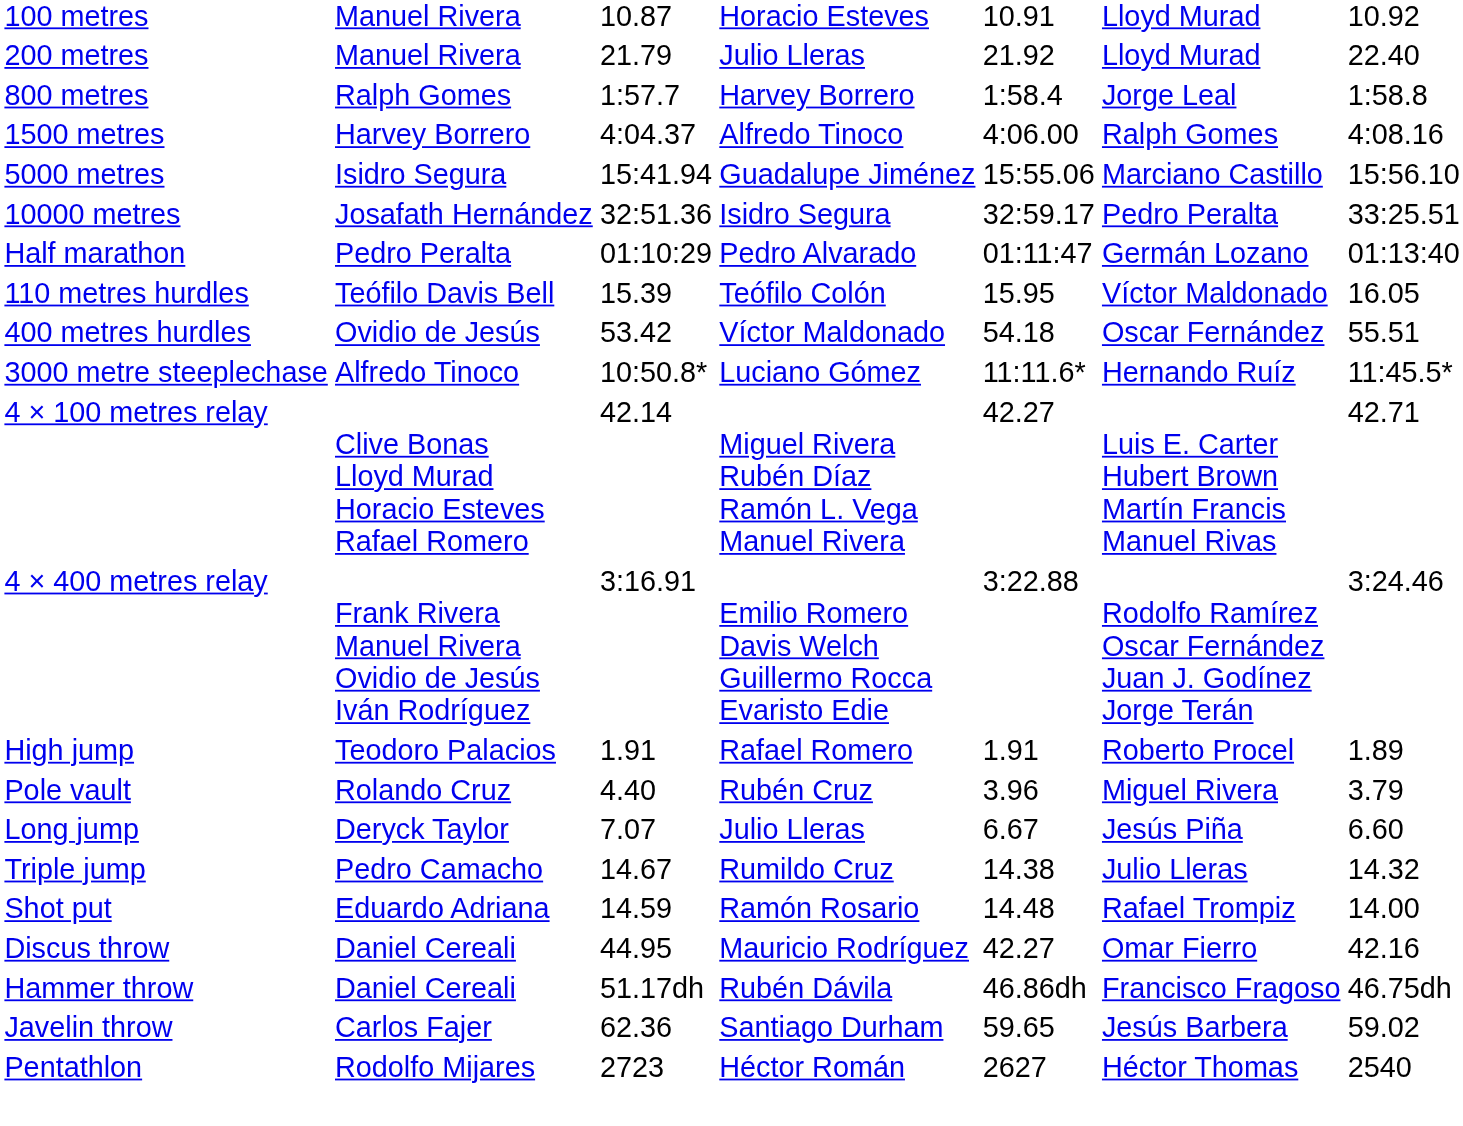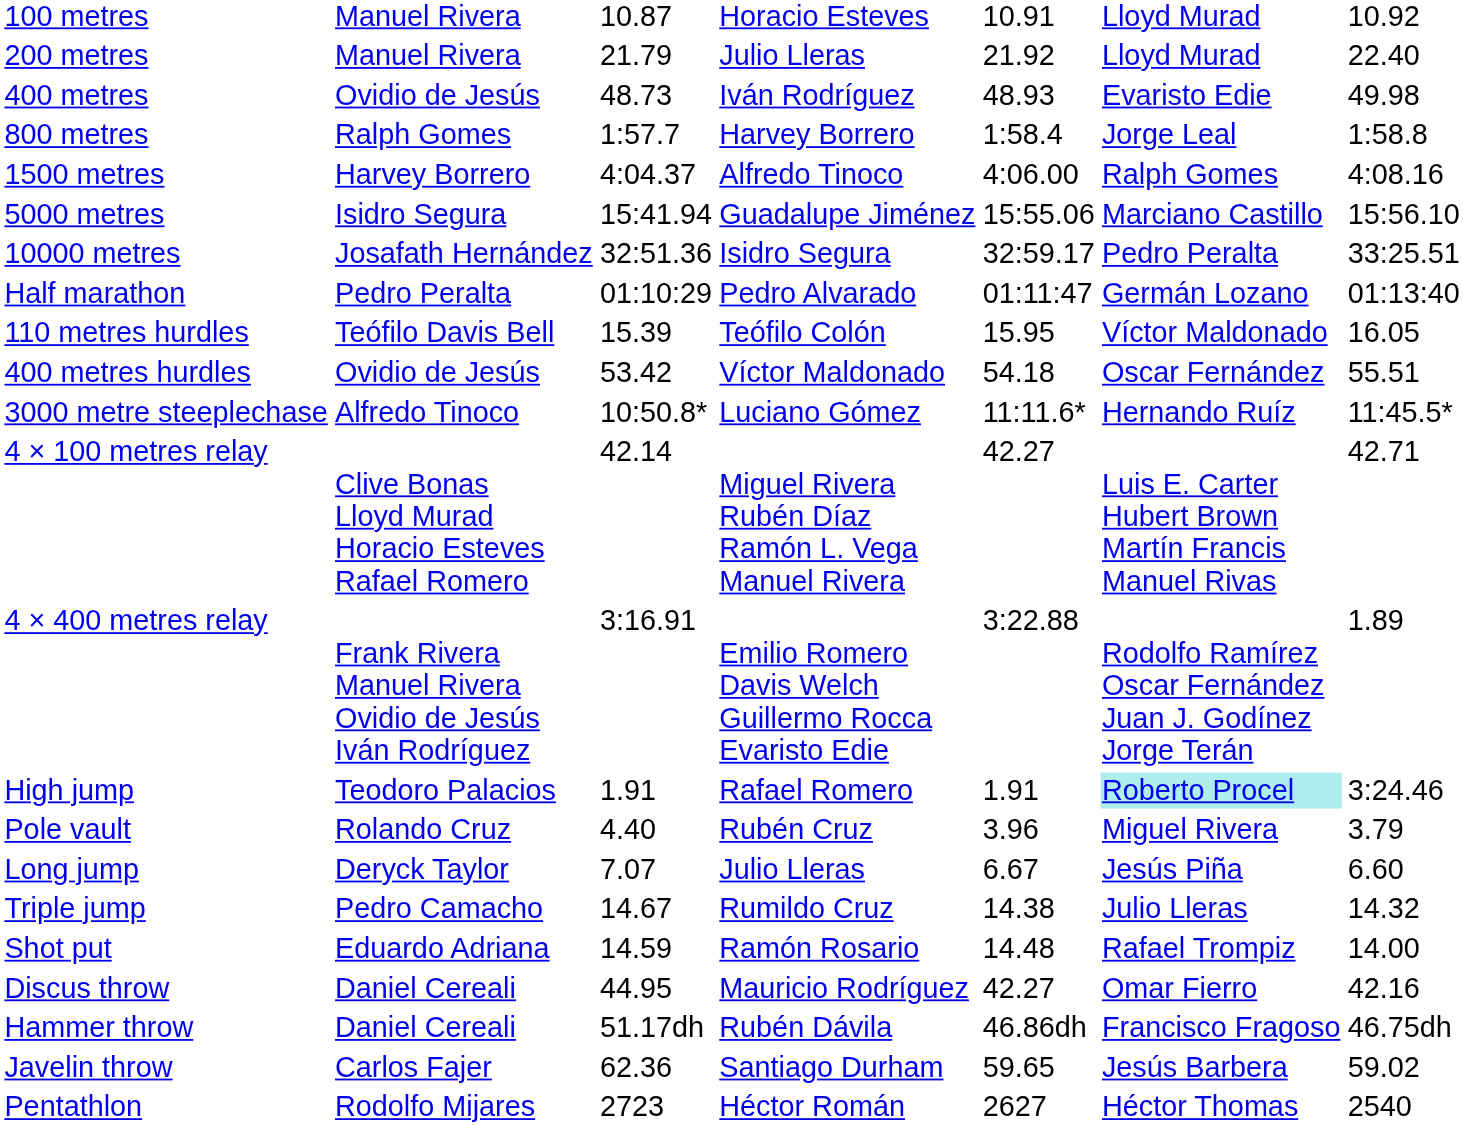 <table>
 <tr>
 <td><a href='#'>100 metres</a></td>
 <td><a href='#'>Manuel Rivera</a><br> </td>
 <td>10.87</td>
 <td><a href='#'>Horacio Esteves</a><br> </td>
 <td>10.91</td>
 <td><a href='#'>Lloyd Murad</a><br> </td>
 <td>10.92</td>
 </tr>
 <tr>
 <td><a href='#'>200 metres</a></td>
 <td><a href='#'>Manuel Rivera</a><br> </td>
 <td>21.79</td>
 <td><a href='#'>Julio Lleras</a><br> </td>
 <td>21.92</td>
 <td><a href='#'>Lloyd Murad</a><br> </td>
 <td>22.40</td>
+</tr>
+<tr>
+<td><a href='#'>400 metres</a></td>
+<td><a href='#'>Ovidio de Jesús</a><br> </td>
+<td>48.73</td>
+<td><a href='#'>Iván Rodríguez</a><br> </td>
+<td>48.93</td>
+<td><a href='#'>Evaristo Edie</a><br> </td>
+<td>49.98</td>
 </tr>
 <tr>
 <td><a href='#'>800 metres</a></td>
 <td><a href='#'>Ralph Gomes</a><br> </td>
 <td>1:57.7</td>
 <td><a href='#'>Harvey Borrero</a><br> </td>
 <td>1:58.4</td>
 <td><a href='#'>Jorge Leal</a><br> </td>
 <td>1:58.8</td>
 </tr>
 <tr>
 <td><a href='#'>1500 metres</a></td>
 <td><a href='#'>Harvey Borrero</a><br> </td>
 <td>4:04.37</td>
 <td><a href='#'>Alfredo Tinoco</a><br> </td>
 <td>4:06.00</td>
 <td><a href='#'>Ralph Gomes</a><br> </td>
 <td>4:08.16</td>
 </tr>
 <tr>
 <td><a href='#'>5000 metres</a></td>
 <td><a href='#'>Isidro Segura</a><br> </td>
 <td>15:41.94</td>
 <td><a href='#'>Guadalupe Jiménez</a><br> </td>
 <td>15:55.06</td>
 <td><a href='#'>Marciano Castillo</a><br> </td>
 <td>15:56.10</td>
 </tr>
 <tr>
 <td><a href='#'>10000 metres</a></td>
 <td><a href='#'>Josafath Hernández</a><br> </td>
 <td>32:51.36</td>
 <td><a href='#'>Isidro Segura</a><br> </td>
 <td>32:59.17</td>
 <td><a href='#'>Pedro Peralta</a><br> </td>
 <td>33:25.51</td>
 </tr>
 <tr>
 <td><a href='#'>Half marathon</a></td>
 <td><a href='#'>Pedro Peralta</a><br> </td>
 <td>01:10:29</td>
 <td><a href='#'>Pedro Alvarado</a><br> </td>
 <td>01:11:47</td>
 <td><a href='#'>Germán Lozano</a><br> </td>
 <td>01:13:40</td>
 </tr>
 <tr>
 <td><a href='#'>110 metres hurdles</a></td>
 <td><a href='#'>Teófilo Davis Bell</a><br> </td>
 <td>15.39</td>
 <td><a href='#'>Teófilo Colón</a><br> </td>
 <td>15.95</td>
 <td><a href='#'>Víctor Maldonado</a><br> </td>
 <td>16.05</td>
 </tr>
 <tr>
 <td><a href='#'>400 metres hurdles</a></td>
 <td><a href='#'>Ovidio de Jesús</a><br> </td>
 <td>53.42</td>
 <td><a href='#'>Víctor Maldonado</a><br> </td>
 <td>54.18</td>
 <td><a href='#'>Oscar Fernández</a><br> </td>
 <td>55.51</td>
 </tr>
 <tr>
 <td><a href='#'>3000 metre steeplechase</a></td>
 <td><a href='#'>Alfredo Tinoco</a><br> </td>
 <td>10:50.8*</td>
 <td><a href='#'>Luciano Gómez</a><br> </td>
 <td>11:11.6*</td>
 <td><a href='#'>Hernando Ruíz</a><br> </td>
 <td>11:45.5*</td>
 </tr>
 <tr style="vertical-align:top;">
 <td><a href='#'>4 × 100 metres relay</a></td>
 <td><br> <a href='#'>Clive Bonas</a><br> <a href='#'>Lloyd Murad</a><br> <a href='#'>Horacio Esteves</a><br> <a href='#'>Rafael Romero</a></td>
 <td>42.14</td>
 <td><br> <a href='#'>Miguel Rivera</a><br> <a href='#'>Rubén Díaz</a><br> <a href='#'>Ramón L. Vega</a><br> <a href='#'>Manuel Rivera</a></td>
 <td>42.27</td>
 <td><br> <a href='#'>Luis E. Carter</a><br> <a href='#'>Hubert Brown</a><br> <a href='#'>Martín Francis</a><br> <a href='#'>Manuel Rivas</a></td>
 <td>42.71</td>
 </tr>
 <tr style="vertical-align:top;">
 <td><a href='#'>4 × 400 metres relay</a></td>
 <td><br> <a href='#'>Frank Rivera</a><br> <a href='#'>Manuel Rivera</a><br> <a href='#'>Ovidio de Jesús</a><br> <a href='#'>Iván Rodríguez</a></td>
 <td>3:16.91</td>
 <td><br> <a href='#'>Emilio Romero</a><br> <a href='#'>Davis Welch</a><br> <a href='#'>Guillermo Rocca</a><br> <a href='#'>Evaristo Edie</a></td>
 <td>3:22.88</td>
 <td><br> <a href='#'>Rodolfo Ramírez</a><br> <a href='#'>Oscar Fernández</a><br> <a href='#'>Juan J. Godínez</a><br> <a href='#'>Jorge Terán</a></td>
-<td>3:24.46</td>
+<td>1.89</td>
 </tr>
 <tr>
 <td><a href='#'>High jump</a></td>
 <td><a href='#'>Teodoro Palacios</a><br> </td>
 <td>1.91</td>
 <td><a href='#'>Rafael Romero</a><br> </td>
 <td>1.91</td>
-<td><a href='#'>Roberto Procel</a><br> </td>
-<td>1.89</td>
+<td style="background: paleturquoise;"><a href='#'>Roberto Procel</a><br> </td>
+<td>3:24.46</td>
 </tr>
 <tr>
 <td><a href='#'>Pole vault</a></td>
 <td><a href='#'>Rolando Cruz</a><br> </td>
 <td>4.40</td>
 <td><a href='#'>Rubén Cruz</a><br> </td>
 <td>3.96</td>
 <td><a href='#'>Miguel Rivera</a><br> </td>
 <td>3.79</td>
 </tr>
 <tr>
 <td><a href='#'>Long jump</a></td>
 <td><a href='#'>Deryck Taylor</a><br> </td>
 <td>7.07</td>
 <td><a href='#'>Julio Lleras</a><br> </td>
 <td>6.67</td>
 <td><a href='#'>Jesús Piña</a><br> </td>
 <td>6.60</td>
 </tr>
 <tr>
 <td><a href='#'>Triple jump</a></td>
 <td><a href='#'>Pedro Camacho</a><br> </td>
 <td>14.67</td>
 <td><a href='#'>Rumildo Cruz</a><br> </td>
 <td>14.38</td>
 <td><a href='#'>Julio Lleras</a><br> </td>
 <td>14.32</td>
 </tr>
 <tr>
 <td><a href='#'>Shot put</a></td>
 <td><a href='#'>Eduardo Adriana</a><br> </td>
 <td>14.59</td>
 <td><a href='#'>Ramón Rosario</a><br> </td>
 <td>14.48</td>
 <td><a href='#'>Rafael Trompiz</a><br> </td>
 <td>14.00</td>
 </tr>
 <tr>
 <td><a href='#'>Discus throw</a></td>
 <td><a href='#'>Daniel Cereali</a><br> </td>
 <td>44.95</td>
 <td><a href='#'>Mauricio Rodríguez</a><br> </td>
 <td>42.27</td>
 <td><a href='#'>Omar Fierro</a><br> </td>
 <td>42.16</td>
 </tr>
 <tr>
 <td><a href='#'>Hammer throw</a></td>
 <td><a href='#'>Daniel Cereali</a><br> </td>
 <td>51.17dh</td>
 <td><a href='#'>Rubén Dávila</a><br> </td>
 <td>46.86dh</td>
 <td><a href='#'>Francisco Fragoso</a><br> </td>
 <td>46.75dh</td>
 </tr>
 <tr>
 <td><a href='#'>Javelin throw</a></td>
 <td><a href='#'>Carlos Fajer</a><br> </td>
 <td>62.36</td>
 <td><a href='#'>Santiago Durham</a><br> </td>
 <td>59.65</td>
 <td><a href='#'>Jesús Barbera</a><br> </td>
 <td>59.02</td>
 </tr>
 <tr>
 <td><a href='#'>Pentathlon</a></td>
 <td><a href='#'>Rodolfo Mijares</a><br> </td>
 <td>2723</td>
 <td><a href='#'>Héctor Román</a><br> </td>
 <td>2627</td>
 <td><a href='#'>Héctor Thomas</a><br> </td>
 <td>2540</td>
 </tr>
 </table>
